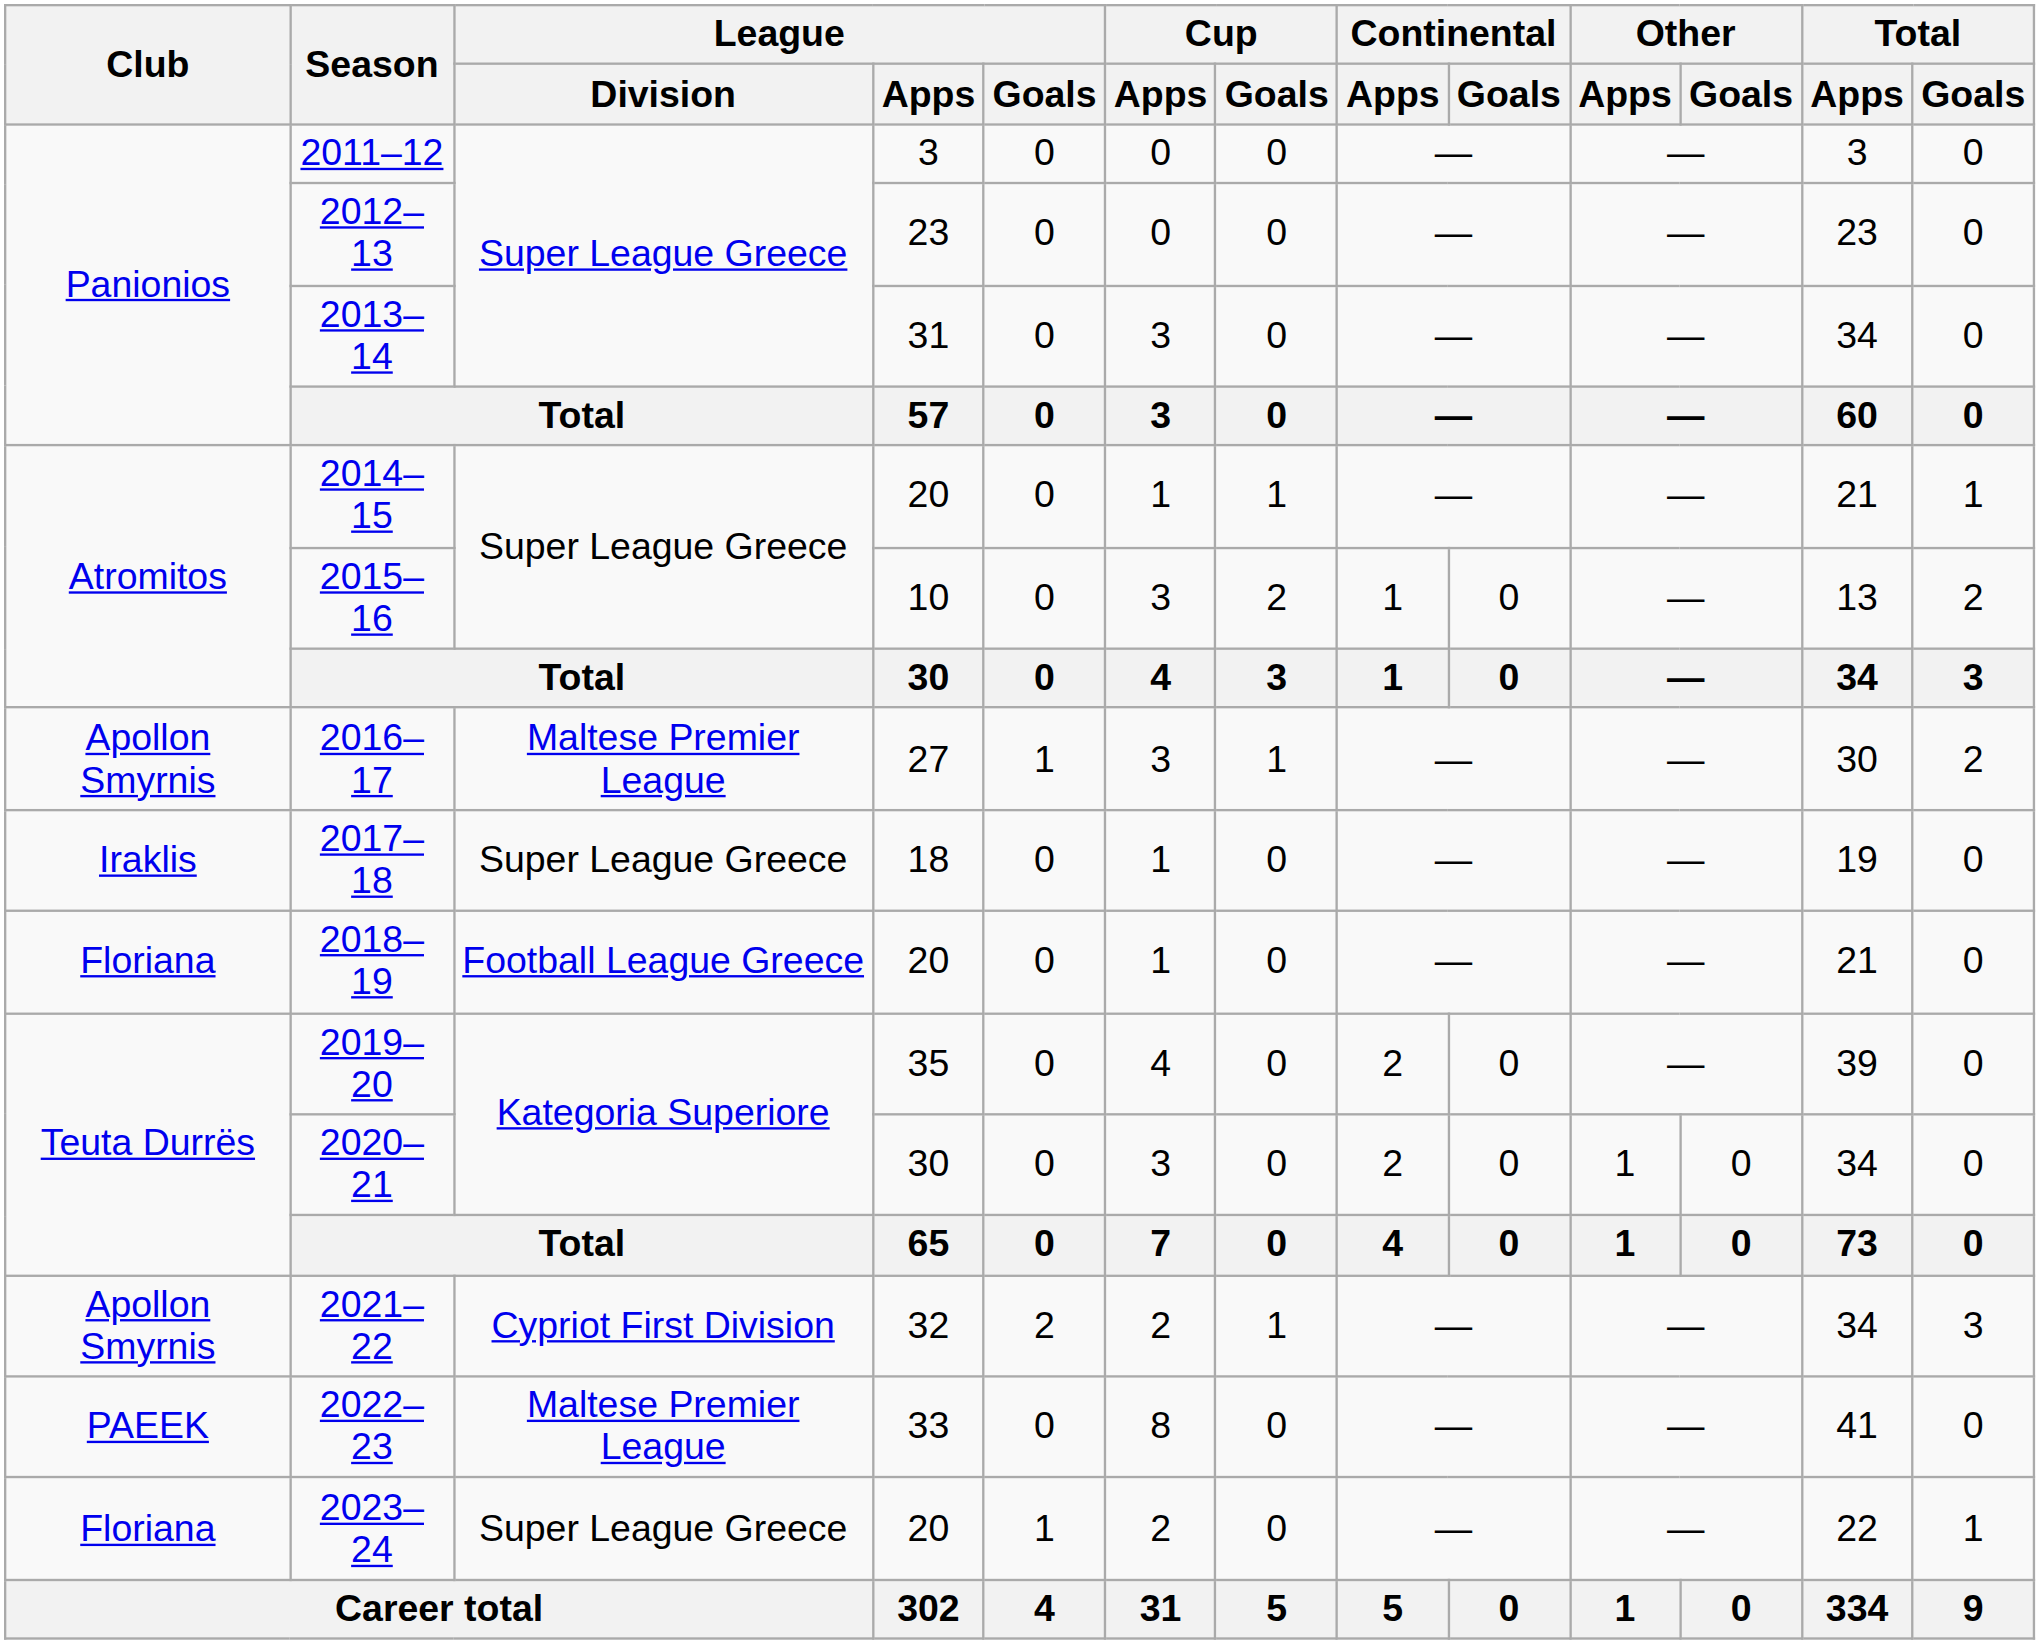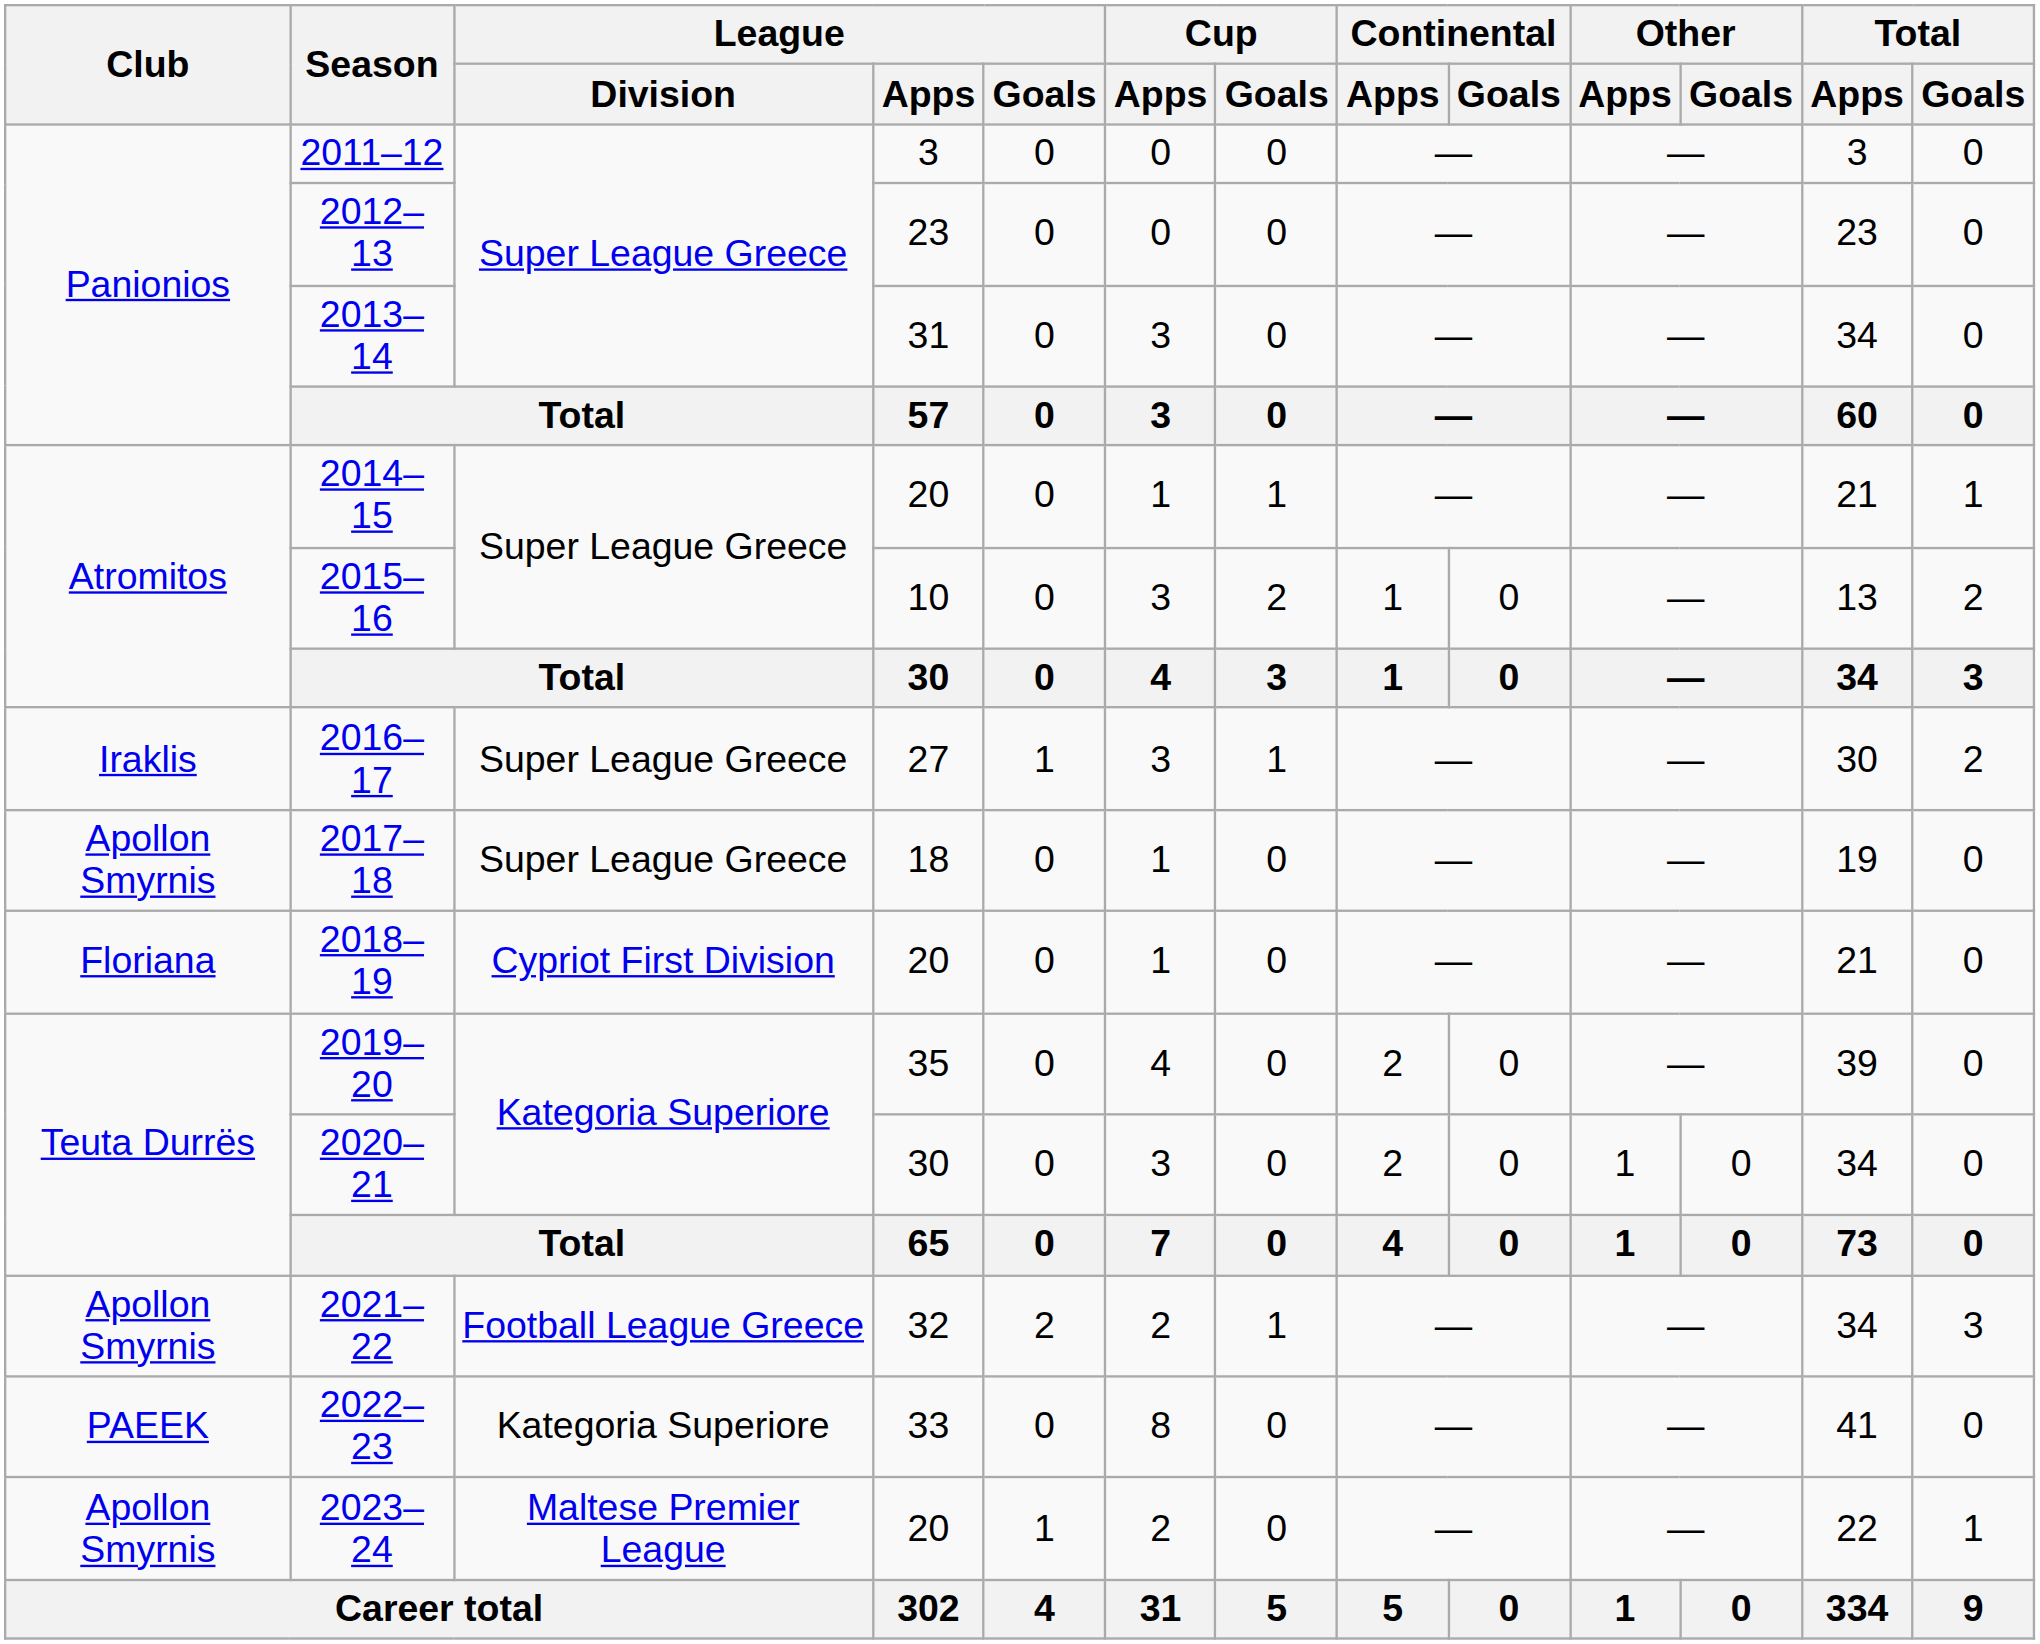 <table class="wikitable", style="text-align:center">
 <tr>
 <th rowspan="2">Club</th>
 <th rowspan="2">Season</th>
 <th colspan="3">League</th>
 <th colspan="2">Cup</th>
 <th colspan="2">Continental</th>
 <th colspan="2">Other</th>
 <th colspan="2">Total</th>
 </tr>
 <tr>
 <th>Division</th>
 <th>Apps</th>
 <th>Goals</th>
 <th>Apps</th>
 <th>Goals</th>
 <th>Apps</th>
 <th>Goals</th>
 <th>Apps</th>
 <th>Goals</th>
 <th>Apps</th>
 <th>Goals</th>
 </tr>
 <tr>
 <td rowspan="4"><a href='#'>Panionios</a></td>
 <td><a href='#'>2011–12</a></td>
 <td rowspan="3"><a href='#'>Super League Greece</a></td>
 <td>3</td>
 <td>0</td>
 <td>0</td>
 <td>0</td>
 <td colspan="2">—</td>
 <td colspan="2">—</td>
 <td>3</td>
 <td>0</td>
 </tr>
 <tr>
 <td><a href='#'>2012–13</a></td>
 <td>23</td>
 <td>0</td>
 <td>0</td>
 <td>0</td>
 <td colspan="2">—</td>
 <td colspan="2">—</td>
 <td>23</td>
 <td>0</td>
 </tr>
 <tr>
 <td><a href='#'>2013–14</a></td>
 <td>31</td>
 <td>0</td>
 <td>3</td>
 <td>0</td>
 <td colspan="2">—</td>
 <td colspan="2">—</td>
 <td>34</td>
 <td>0</td>
 </tr>
 <tr>
 <th colspan="2">Total</th>
 <th>57</th>
 <th>0</th>
 <th>3</th>
 <th>0</th>
 <th colspan="2">—</th>
 <th colspan="2">—</th>
 <th>60</th>
 <th>0</th>
 </tr>
 <tr>
 <td rowspan="3"><a href='#'>Atromitos</a></td>
 <td><a href='#'>2014–15</a></td>
 <td rowspan="2">Super League Greece</td>
 <td>20</td>
 <td>0</td>
 <td>1</td>
 <td>1</td>
 <td colspan="2">—</td>
 <td colspan="2">—</td>
 <td>21</td>
 <td>1</td>
 </tr>
 <tr>
 <td><a href='#'>2015–16</a></td>
 <td>10</td>
 <td>0</td>
 <td>3</td>
 <td>2</td>
 <td>1</td>
 <td>0</td>
 <td colspan="2">—</td>
 <td>13</td>
 <td>2</td>
 </tr>
 <tr>
 <th colspan="2">Total</th>
 <th>30</th>
 <th>0</th>
 <th>4</th>
 <th>3</th>
 <th>1</th>
 <th>0</th>
 <th colspan="2">—</th>
 <th>34</th>
 <th>3</th>
 </tr>
 <tr>
-<td><a href='#'>Apollon Smyrnis</a></td>
+<td><a href='#'>Iraklis</a></td>
 <td><a href='#'>2016–17</a></td>
-<td><a href='#'>Maltese Premier League</a></td>
+<td>Super League Greece</td>
 <td>27</td>
 <td>1</td>
 <td>3</td>
 <td>1</td>
 <td colspan="2">—</td>
 <td colspan="2">—</td>
 <td>30</td>
 <td>2</td>
 </tr>
 <tr>
-<td><a href='#'>Iraklis</a></td>
+<td><a href='#'>Apollon Smyrnis</a></td>
 <td><a href='#'>2017–18</a></td>
 <td>Super League Greece</td>
 <td>18</td>
 <td>0</td>
 <td>1</td>
 <td>0</td>
 <td colspan="2">—</td>
 <td colspan="2">—</td>
 <td>19</td>
 <td>0</td>
 </tr>
 <tr>
 <td><a href='#'>Floriana</a></td>
 <td><a href='#'>2018–19</a></td>
-<td><a href='#'>Football League Greece</a></td>
+<td><a href='#'>Cypriot First Division</a></td>
 <td>20</td>
 <td>0</td>
 <td>1</td>
 <td>0</td>
 <td colspan="2">—</td>
 <td colspan="2">—</td>
 <td>21</td>
 <td>0</td>
 </tr>
 <tr>
 <td rowspan="3"><a href='#'>Teuta Durrës</a></td>
 <td><a href='#'>2019–20</a></td>
 <td rowspan="2"><a href='#'>Kategoria Superiore</a></td>
 <td>35</td>
 <td>0</td>
 <td>4</td>
 <td>0</td>
 <td>2</td>
 <td>0</td>
 <td colspan="2">—</td>
 <td>39</td>
 <td>0</td>
 </tr>
 <tr>
 <td><a href='#'>2020–21</a></td>
 <td>30</td>
 <td>0</td>
 <td>3</td>
 <td>0</td>
 <td>2</td>
 <td>0</td>
 <td>1</td>
 <td>0</td>
 <td>34</td>
 <td>0</td>
 </tr>
 <tr>
 <th colspan="2">Total</th>
 <th>65</th>
 <th>0</th>
 <th>7</th>
 <th>0</th>
 <th>4</th>
 <th>0</th>
 <th>1</th>
 <th>0</th>
 <th>73</th>
 <th>0</th>
 </tr>
 <tr>
 <td><a href='#'>Apollon Smyrnis</a></td>
 <td><a href='#'>2021–22</a></td>
-<td><a href='#'>Cypriot First Division</a></td>
+<td><a href='#'>Football League Greece</a></td>
 <td>32</td>
 <td>2</td>
 <td>2</td>
 <td>1</td>
 <td colspan="2">—</td>
 <td colspan="2">—</td>
 <td>34</td>
 <td>3</td>
 </tr>
 <tr>
 <td><a href='#'>PAEEK</a></td>
 <td><a href='#'>2022–23</a></td>
-<td><a href='#'>Maltese Premier League</a></td>
+<td>Kategoria Superiore</td>
 <td>33</td>
 <td>0</td>
 <td>8</td>
 <td>0</td>
 <td colspan="2">—</td>
 <td colspan="2">—</td>
 <td>41</td>
 <td>0</td>
 </tr>
 <tr>
-<td><a href='#'>Floriana</a></td>
+<td><a href='#'>Apollon Smyrnis</a></td>
 <td><a href='#'>2023–24</a></td>
-<td>Super League Greece</td>
+<td><a href='#'>Maltese Premier League</a></td>
 <td>20</td>
 <td>1</td>
 <td>2</td>
 <td>0</td>
 <td colspan="2">—</td>
 <td colspan="2">—</td>
 <td>22</td>
 <td>1</td>
 </tr>
 <tr>
 <th colspan="3">Career total</th>
 <th>302</th>
 <th>4</th>
 <th>31</th>
 <th>5</th>
 <th>5</th>
 <th>0</th>
 <th>1</th>
 <th>0</th>
 <th>334</th>
 <th>9</th>
 </tr>
 </table>
